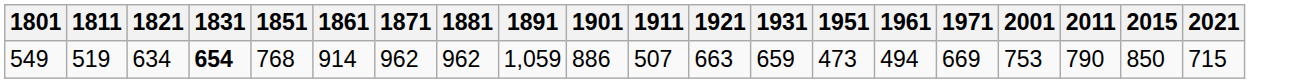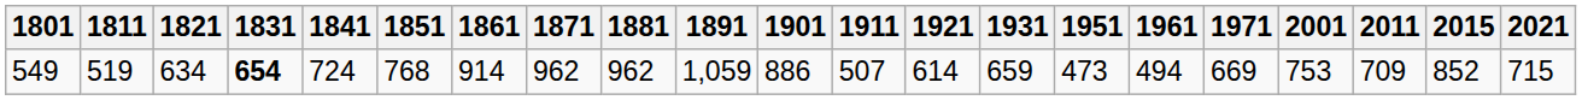 <table class="wikitable">
 <tr>
 <th>1801</th>
 <th>1811</th>
 <th>1821</th>
 <th>1831</th>
+<th>1841</th>
 <th>1851</th>
 <th>1861</th>
 <th>1871</th>
 <th>1881</th>
 <th>1891</th>
 <th>1901</th>
 <th>1911</th>
 <th>1921</th>
 <th>1931</th>
 <th>1951</th>
 <th>1961</th>
 <th>1971</th>
 <th>2001</th>
 <th>2011</th>
 <th>2015</th>
 <th>2021</th>
 </tr>
 <tr>
 <td>549</td>
 <td>519</td>
 <td>634</td>
 <td><strong>654</strong></td>
+<td>724</td>
 <td>768</td>
 <td>914</td>
 <td>962</td>
 <td>962</td>
 <td>1,059</td>
 <td>886</td>
 <td>507</td>
-<td>663</td>
+<td>614</td>
 <td>659</td>
 <td>473</td>
 <td>494</td>
 <td>669</td>
 <td>753</td>
-<td>790</td>
-<td>850</td>
+<td>709</td>
+<td>852</td>
 <td>715</td>
 </tr>
 </table>
